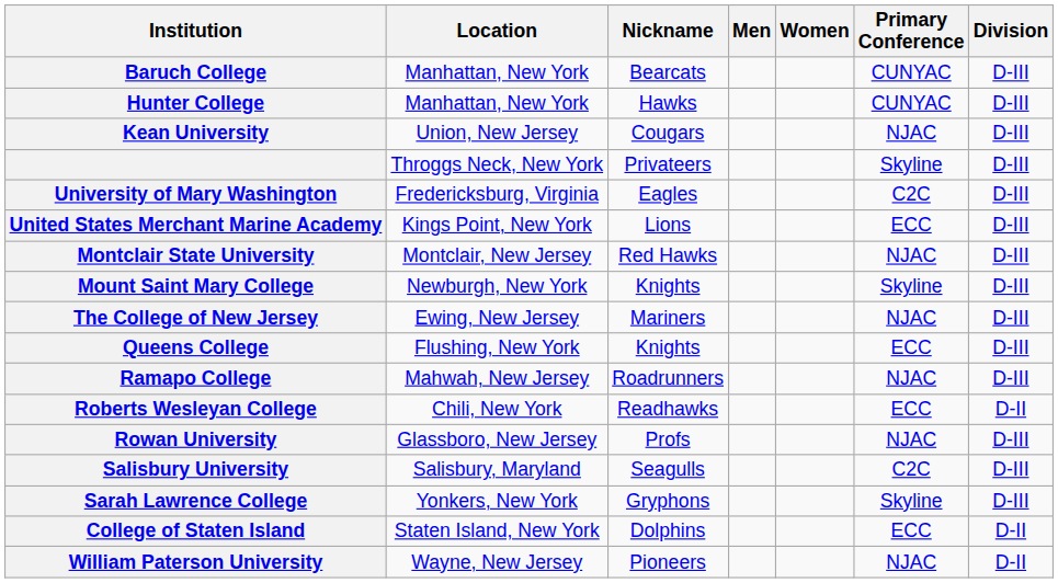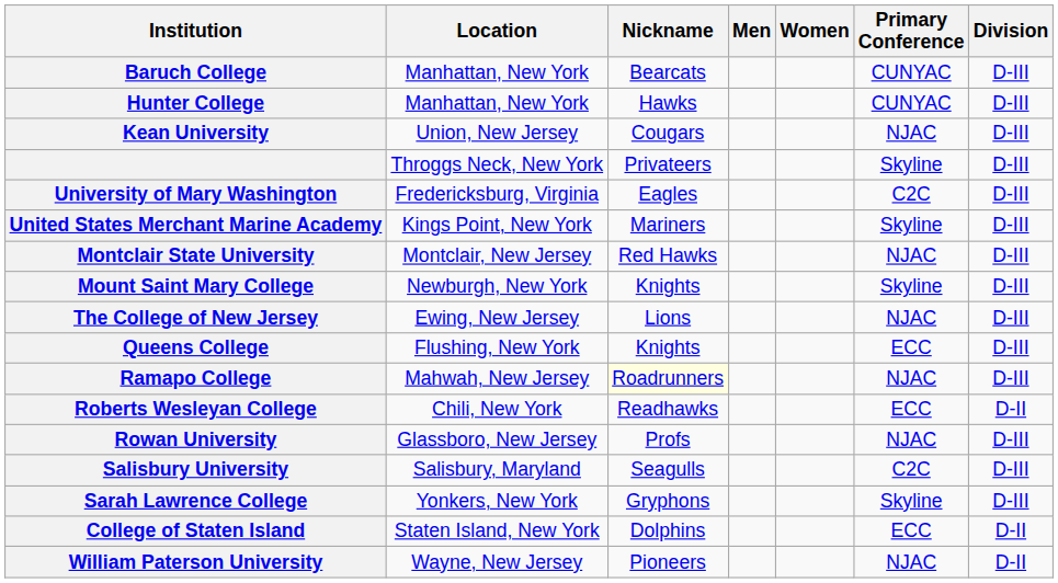 <table class="wikitable sortable" style="text-align: center">
 <tr>
 <th>Institution</th>
 <th>Location</th>
 <th>Nickname</th>
 <th>Men</th>
 <th>Women</th>
 <th>Primary<br>Conference</th>
 <th>Division</th>
 </tr>
 <tr>
 <th><a href='#'>Baruch College</a></th>
 <td><a href='#'>Manhattan, New York</a></td>
 <td><a href='#'>Bearcats</a></td>
 <td></td>
 <td></td>
 <td nowrap><a href='#'>CUNYAC</a></td>
 <td><a href='#'>D-III</a></td>
 </tr>
 <tr>
 <th><a href='#'>Hunter College</a></th>
 <td><a href='#'>Manhattan, New York</a></td>
 <td><a href='#'>Hawks</a></td>
 <td></td>
 <td></td>
 <td><a href='#'>CUNYAC</a></td>
 <td><a href='#'>D-III</a></td>
 </tr>
 <tr>
 <th><a href='#'>Kean University</a></th>
 <td><a href='#'>Union, New Jersey</a></td>
 <td><a href='#'>Cougars</a></td>
 <td></td>
 <td></td>
 <td><a href='#'>NJAC</a></td>
 <td><a href='#'>D-III</a></td>
 </tr>
 <tr>
 <th></th>
 <td nowrap><a href='#'>Throggs Neck, New York</a></td>
 <td><a href='#'>Privateers</a></td>
 <td></td>
 <td></td>
 <td><a href='#'>Skyline</a></td>
 <td><a href='#'>D-III</a></td>
 </tr>
 <tr>
 <th><a href='#'>University of Mary Washington</a></th>
 <td><a href='#'>Fredericksburg, Virginia</a></td>
 <td><a href='#'>Eagles</a></td>
 <td></td>
 <td></td>
 <td><a href='#'>C2C</a></td>
 <td><a href='#'>D-III</a></td>
 </tr>
 <tr>
 <th><a href='#'>United States Merchant Marine Academy</a></th>
 <td><a href='#'>Kings Point, New York</a></td>
-<td><a href='#'>Lions</a></td>
+<td><a href='#'>Mariners</a></td>
 <td></td>
 <td></td>
-<td><a href='#'>ECC</a></td>
+<td><a href='#'>Skyline</a></td>
 <td><a href='#'>D-III</a></td>
 </tr>
 <tr>
 <th><a href='#'>Montclair State University</a></th>
 <td><a href='#'>Montclair, New Jersey</a></td>
 <td><a href='#'>Red Hawks</a></td>
 <td></td>
 <td></td>
 <td><a href='#'>NJAC</a></td>
 <td><a href='#'>D-III</a></td>
 </tr>
 <tr>
 <th><a href='#'>Mount Saint Mary College</a></th>
 <td><a href='#'>Newburgh, New York</a></td>
 <td><a href='#'>Knights</a></td>
 <td></td>
 <td></td>
 <td><a href='#'>Skyline</a></td>
 <td><a href='#'>D-III</a></td>
 </tr>
 <tr>
 <th><a href='#'>The College of New Jersey</a></th>
 <td><a href='#'>Ewing, New Jersey</a></td>
-<td><a href='#'>Mariners</a></td>
+<td><a href='#'>Lions</a></td>
 <td></td>
 <td></td>
 <td><a href='#'>NJAC</a></td>
 <td><a href='#'>D-III</a></td>
 </tr>
 <tr>
 <th><a href='#'>Queens College</a></th>
 <td><a href='#'>Flushing, New York</a></td>
 <td><a href='#'>Knights</a></td>
 <td></td>
 <td></td>
 <td><a href='#'>ECC</a></td>
 <td><a href='#'>D-III</a></td>
 </tr>
 <tr>
 <th><a href='#'>Ramapo College</a></th>
 <td><a href='#'>Mahwah, New Jersey</a></td>
-<td><a href='#'>Roadrunners</a></td>
+<td style="background: lightyellow;"><a href='#'>Roadrunners</a></td>
 <td></td>
 <td></td>
 <td><a href='#'>NJAC</a></td>
 <td><a href='#'>D-III</a></td>
 </tr>
 <tr>
 <th><a href='#'>Roberts Wesleyan College</a></th>
 <td><a href='#'>Chili, New York</a></td>
 <td><a href='#'>Readhawks</a></td>
 <td></td>
 <td></td>
 <td><a href='#'>ECC</a></td>
 <td><a href='#'>D-II</a></td>
 </tr>
 <tr>
 <th><a href='#'>Rowan University</a></th>
 <td><a href='#'>Glassboro, New Jersey</a></td>
 <td><a href='#'>Profs</a></td>
 <td></td>
 <td></td>
 <td><a href='#'>NJAC</a></td>
 <td><a href='#'>D-III</a></td>
 </tr>
 <tr>
 <th><a href='#'>Salisbury University</a></th>
 <td><a href='#'>Salisbury, Maryland</a></td>
 <td><a href='#'>Seagulls</a></td>
 <td></td>
 <td></td>
 <td><a href='#'>C2C</a></td>
 <td><a href='#'>D-III</a></td>
 </tr>
 <tr>
 <th><a href='#'>Sarah Lawrence College</a></th>
 <td><a href='#'>Yonkers, New York</a></td>
 <td><a href='#'>Gryphons</a></td>
 <td></td>
 <td></td>
 <td><a href='#'>Skyline</a></td>
 <td><a href='#'>D-III</a></td>
 </tr>
 <tr>
 <th><a href='#'>College of Staten Island</a></th>
 <td><a href='#'>Staten Island, New York</a></td>
 <td><a href='#'>Dolphins</a></td>
 <td></td>
 <td></td>
 <td><a href='#'>ECC</a></td>
 <td><a href='#'>D-II</a></td>
 </tr>
 <tr>
 <th><a href='#'>William Paterson University</a></th>
 <td><a href='#'>Wayne, New Jersey</a></td>
 <td><a href='#'>Pioneers</a></td>
 <td></td>
 <td></td>
 <td><a href='#'>NJAC</a></td>
 <td><a href='#'>D-II</a></td>
 </tr>
 </table>
